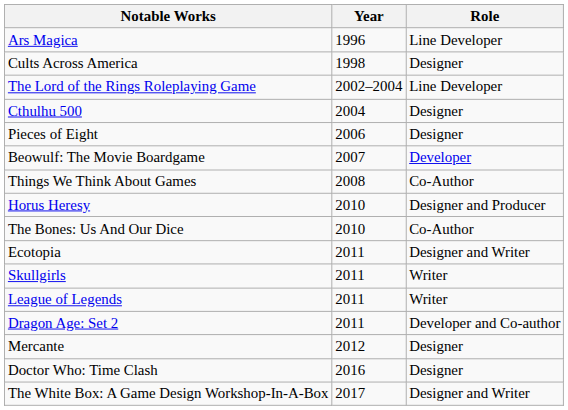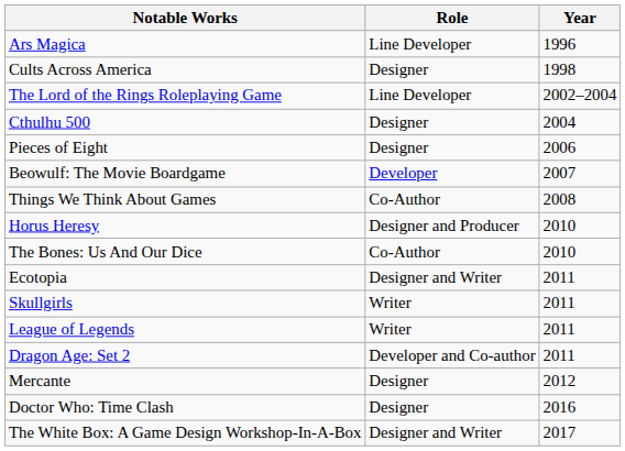 <table class="wikitable">
 <tr>
 <th>Notable Works</th>
+<th>Role</th>
 <th>Year</th>
-<th>Role</th>
 </tr>
 <tr>
 <td><a href='#'>Ars Magica</a></td>
+<td>Line Developer</td>
 <td>1996</td>
-<td>Line Developer</td>
 </tr>
 <tr>
 <td>Cults Across America</td>
+<td>Designer</td>
 <td>1998</td>
-<td>Designer</td>
 </tr>
 <tr>
 <td><a href='#'>The Lord of the Rings Roleplaying Game</a></td>
+<td>Line Developer</td>
 <td>2002–2004</td>
-<td>Line Developer</td>
 </tr>
 <tr>
 <td><a href='#'>Cthulhu 500</a></td>
+<td>Designer</td>
 <td>2004</td>
-<td>Designer</td>
 </tr>
 <tr>
 <td>Pieces of Eight</td>
+<td>Designer</td>
 <td>2006</td>
-<td>Designer</td>
 </tr>
 <tr>
 <td>Beowulf: The Movie Boardgame</td>
+<td><a href='#'>Developer</a></td>
 <td>2007</td>
-<td><a href='#'>Developer</a></td>
 </tr>
 <tr>
 <td>Things We Think About Games</td>
+<td>Co-Author</td>
 <td>2008</td>
-<td>Co-Author</td>
 </tr>
 <tr>
 <td><a href='#'>Horus Heresy</a></td>
+<td>Designer and Producer</td>
 <td>2010</td>
-<td>Designer and Producer</td>
 </tr>
 <tr>
 <td>The Bones: Us And Our Dice</td>
+<td>Co-Author</td>
 <td>2010</td>
-<td>Co-Author</td>
 </tr>
 <tr>
 <td>Ecotopia</td>
+<td>Designer and Writer</td>
 <td>2011</td>
-<td>Designer and Writer</td>
 </tr>
 <tr>
 <td><a href='#'>Skullgirls</a></td>
+<td>Writer</td>
 <td>2011</td>
-<td>Writer</td>
 </tr>
 <tr>
 <td><a href='#'>League of Legends</a></td>
+<td>Writer</td>
 <td>2011</td>
-<td>Writer</td>
 </tr>
 <tr>
 <td><a href='#'>Dragon Age: Set 2</a></td>
+<td>Developer and Co-author</td>
 <td>2011</td>
-<td>Developer and Co-author</td>
 </tr>
 <tr>
 <td>Mercante</td>
+<td>Designer</td>
 <td>2012</td>
-<td>Designer</td>
 </tr>
 <tr>
 <td>Doctor Who: Time Clash</td>
+<td>Designer</td>
 <td>2016</td>
-<td>Designer</td>
 </tr>
 <tr>
 <td>The White Box: A Game Design Workshop-In-A-Box</td>
+<td>Designer and Writer</td>
 <td>2017</td>
-<td>Designer and Writer</td>
 </tr>
 </table>
